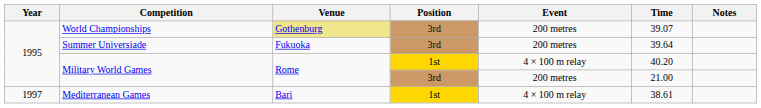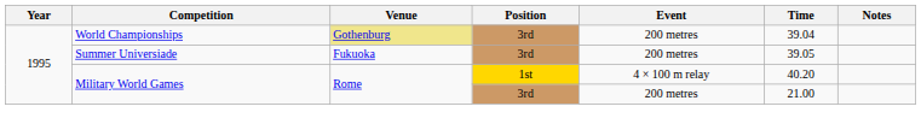 <table class="wikitable" width=55% style="font-size:90%; text-align:center;">
 <tr>
 <th>Year</th>
 <th>Competition</th>
 <th>Venue</th>
 <th>Position</th>
 <th>Event</th>
 <th>Time</th>
 <th>Notes</th>
 </tr>
 <tr>
 <td rowspan=4>1995</td>
 <td align=left><a href='#'>World Championships</a></td>
 <td align=left style="background: khaki;"> <a href='#'>Gothenburg</a></td>
 <td bgcolor=cc9966>3rd</td>
 <td>200 metres</td>
-<td>39.07</td>
+<td>39.04</td>
 <td></td>
 </tr>
 <tr>
 <td align=left><a href='#'>Summer Universiade</a></td>
 <td align=left> <a href='#'>Fukuoka</a></td>
 <td bgcolor=cc9966>3rd</td>
 <td>200 metres</td>
-<td>39.64</td>
+<td>39.05</td>
 <td></td>
 </tr>
 <tr>
 <td align=left rowspan=2><a href='#'>Military World Games</a></td>
 <td align=left rowspan=2> <a href='#'>Rome</a></td>
 <td bgcolor=gold>1st</td>
 <td>4 × 100 m relay</td>
 <td>40.20</td>
 <td></td>
 </tr>
 <tr>
 <td bgcolor=cc9966>3rd</td>
 <td>200 metres</td>
 <td>21.00</td>
 <td></td>
 </tr>
-<tr>
-<td>1997</td>
-<td align=left><a href='#'>Mediterranean Games</a></td>
-<td align=left> <a href='#'>Bari</a></td>
-<td bgcolor=gold>1st</td>
-<td>4 × 100 m relay</td>
-<td>38.61</td>
-<td></td>
-</tr>
 </table>
